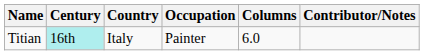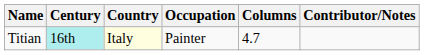 <table class="wikitable">
 <tr>
 <th>Name</th>
 <th>Century</th>
 <th>Country</th>
 <th>Occupation</th>
 <th>Columns</th>
 <th>Contributor/Notes</th>
 </tr>
 <tr>
 <td>Titian</td>
 <td style="background: paleturquoise;">16th</td>
-<td>Italy</td>
+<td style="background: lightyellow;">Italy</td>
 <td>Painter</td>
-<td>6.0</td>
+<td>4.7</td>
 </tr>
 </table>
